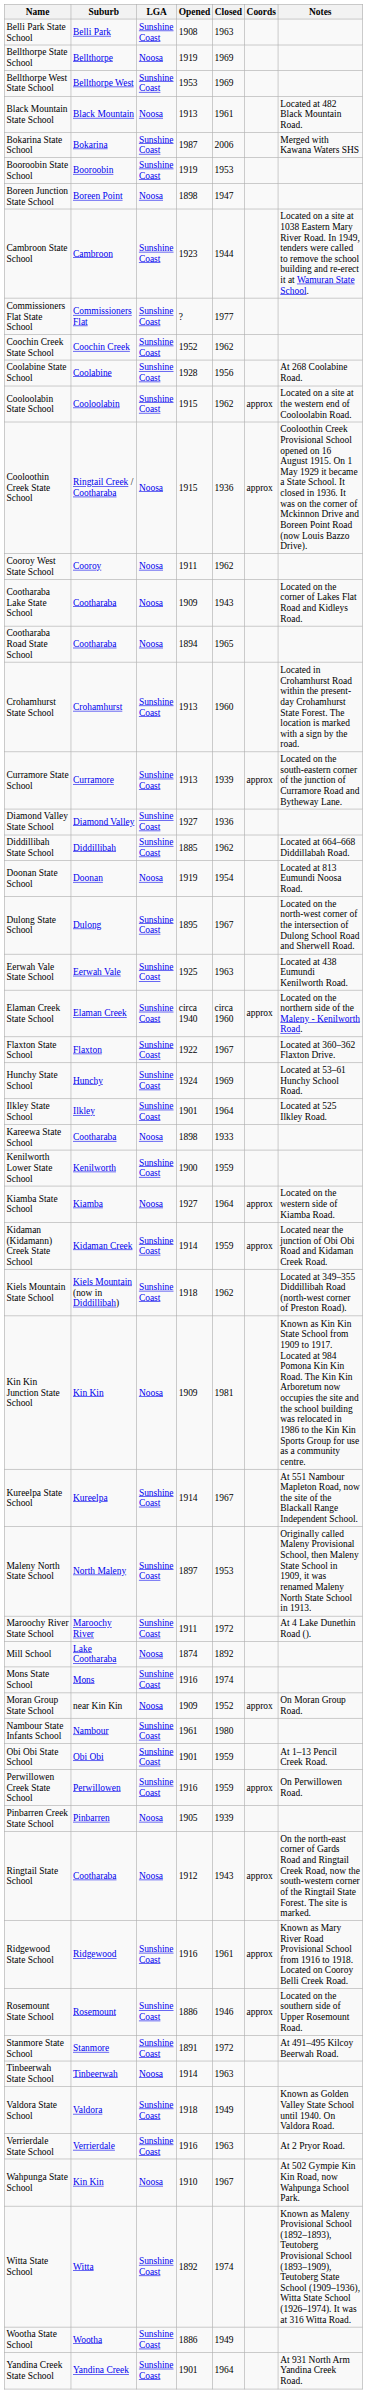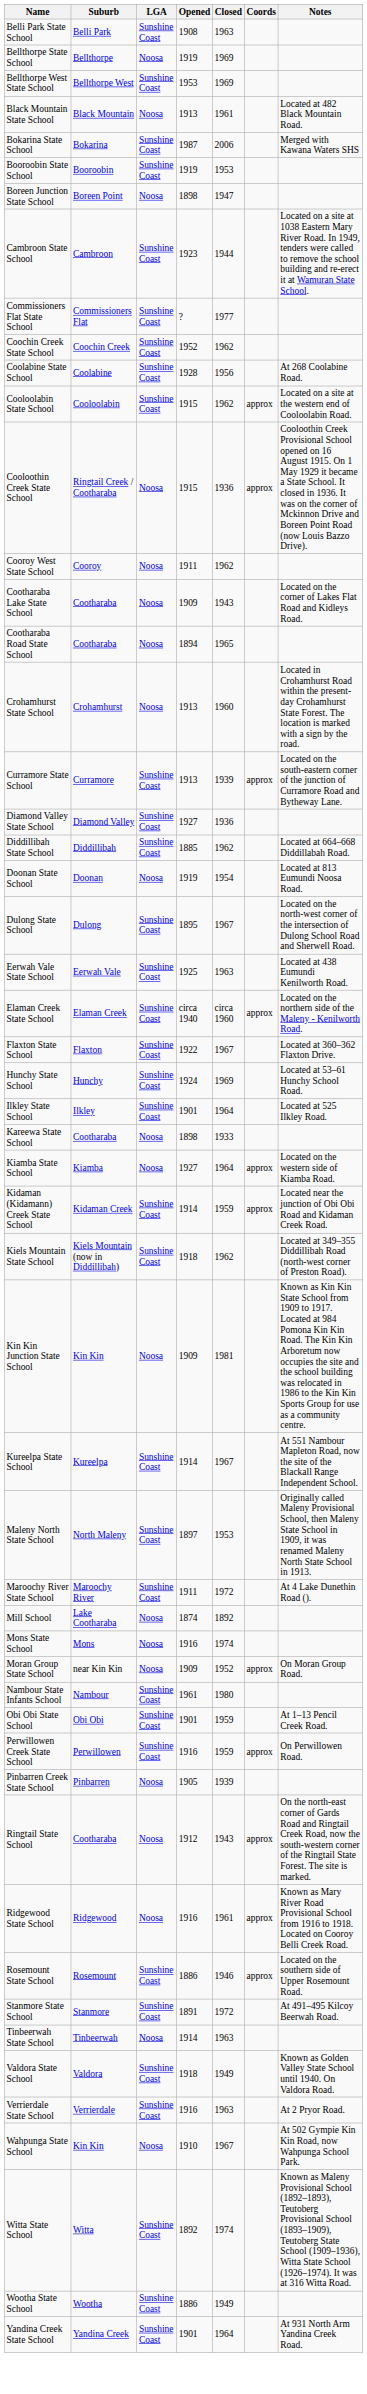 <table class="wikitable sortable">
 <tr>
 <th>Name</th>
 <th>Suburb</th>
 <th>LGA</th>
 <th>Opened</th>
 <th>Closed</th>
 <th>Coords</th>
 <th>Notes</th>
 </tr>
 <tr>
 <td>Belli Park State School</td>
 <td><a href='#'>Belli Park</a></td>
 <td><a href='#'>Sunshine Coast</a></td>
 <td>1908</td>
 <td>1963</td>
 <td></td>
 <td></td>
 </tr>
 <tr>
 <td>Bellthorpe State School</td>
 <td><a href='#'>Bellthorpe</a></td>
 <td><a href='#'>Noosa</a></td>
 <td>1919</td>
 <td>1969</td>
 <td></td>
 <td></td>
 </tr>
 <tr>
 <td>Bellthorpe West State School</td>
 <td><a href='#'>Bellthorpe West</a></td>
 <td><a href='#'>Sunshine Coast</a></td>
 <td>1953</td>
 <td>1969</td>
 <td></td>
 <td></td>
 </tr>
 <tr>
 <td>Black Mountain State School</td>
 <td><a href='#'>Black Mountain</a></td>
 <td><a href='#'>Noosa</a></td>
 <td>1913</td>
 <td>1961</td>
 <td></td>
 <td>Located at 482 Black Mountain Road.</td>
 </tr>
 <tr>
 <td>Bokarina State School</td>
 <td><a href='#'>Bokarina</a></td>
 <td><a href='#'>Sunshine Coast</a></td>
 <td>1987</td>
 <td>2006</td>
 <td></td>
 <td>Merged with Kawana Waters SHS</td>
 </tr>
 <tr>
 <td>Booroobin State School</td>
 <td><a href='#'>Booroobin</a></td>
 <td><a href='#'>Sunshine Coast</a></td>
 <td>1919</td>
 <td>1953</td>
 <td></td>
 <td></td>
 </tr>
 <tr>
 <td>Boreen Junction State School</td>
 <td><a href='#'>Boreen Point</a></td>
 <td><a href='#'>Noosa</a></td>
 <td>1898</td>
 <td>1947</td>
 <td></td>
 <td></td>
 </tr>
 <tr>
 <td>Cambroon State School</td>
 <td><a href='#'>Cambroon</a></td>
 <td><a href='#'>Sunshine Coast</a></td>
 <td>1923</td>
 <td>1944</td>
 <td></td>
 <td>Located on a  site at 1038 Eastern Mary River Road.  In 1949, tenders were called to remove the school building and re-erect it at <a href='#'>Wamuran State School</a>.</td>
 </tr>
 <tr>
 <td>Commissioners Flat State School</td>
 <td><a href='#'>Commissioners Flat</a></td>
 <td><a href='#'>Sunshine Coast</a></td>
 <td>?</td>
 <td>1977</td>
 <td></td>
 <td></td>
 </tr>
 <tr>
 <td>Coochin Creek State School</td>
 <td><a href='#'>Coochin Creek</a></td>
 <td><a href='#'>Sunshine Coast</a></td>
 <td>1952</td>
 <td>1962</td>
 <td></td>
 <td></td>
 </tr>
 <tr>
 <td>Coolabine State School</td>
 <td><a href='#'>Coolabine</a></td>
 <td><a href='#'>Sunshine Coast</a></td>
 <td>1928</td>
 <td>1956</td>
 <td></td>
 <td>At 268 Coolabine Road.</td>
 </tr>
 <tr>
 <td>Cooloolabin State School</td>
 <td><a href='#'>Cooloolabin</a></td>
 <td><a href='#'>Sunshine Coast</a></td>
 <td>1915</td>
 <td>1962</td>
 <td>approx </td>
 <td>Located on a  site at the western end of Cooloolabin Road.</td>
 </tr>
 <tr>
 <td>Cooloothin Creek State School</td>
 <td><a href='#'>Ringtail Creek</a> / <a href='#'>Cootharaba</a></td>
 <td><a href='#'>Noosa</a></td>
 <td>1915</td>
 <td>1936</td>
 <td>approx </td>
 <td>Cooloothin Creek Provisional School opened on 16 August 1915. On 1 May 1929 it became a State School. It closed in 1936. It was on the corner of Mckinnon Drive and Boreen Point Road (now Louis Bazzo Drive).</td>
 </tr>
 <tr>
 <td>Cooroy West State School</td>
 <td><a href='#'>Cooroy</a></td>
 <td><a href='#'>Noosa</a></td>
 <td>1911</td>
 <td>1962</td>
 <td></td>
 <td></td>
 </tr>
 <tr>
 <td>Cootharaba Lake State School</td>
 <td><a href='#'>Cootharaba</a></td>
 <td><a href='#'>Noosa</a></td>
 <td>1909</td>
 <td>1943</td>
 <td></td>
 <td>Located on the corner of Lakes Flat Road and Kidleys Road.</td>
 </tr>
 <tr>
 <td>Cootharaba Road State School</td>
 <td><a href='#'>Cootharaba</a></td>
 <td><a href='#'>Noosa</a></td>
 <td>1894</td>
 <td>1965</td>
 <td></td>
 <td></td>
 </tr>
 <tr>
 <td>Crohamhurst State School</td>
 <td><a href='#'>Crohamhurst</a></td>
-<td><a href='#'>Sunshine Coast</a></td>
+<td><a href='#'>Noosa</a></td>
 <td>1913</td>
 <td>1960</td>
 <td></td>
 <td>Located in Crohamhurst Road within the present-day Crohamhurst State Forest. The location is marked with a sign by the road.</td>
 </tr>
 <tr>
 <td>Curramore State School</td>
 <td><a href='#'>Curramore</a></td>
 <td><a href='#'>Sunshine Coast</a></td>
 <td>1913</td>
 <td>1939</td>
 <td>approx </td>
 <td>Located on the south-eastern corner of the junction of Curramore Road and Bytheway Lane.</td>
 </tr>
 <tr>
 <td>Diamond Valley State School</td>
 <td><a href='#'>Diamond Valley</a></td>
 <td><a href='#'>Sunshine Coast</a></td>
 <td>1927</td>
 <td>1936</td>
 <td></td>
 <td></td>
 </tr>
 <tr>
 <td>Diddillibah State School</td>
 <td><a href='#'>Diddillibah</a></td>
 <td><a href='#'>Sunshine Coast</a></td>
 <td>1885</td>
 <td>1962</td>
 <td></td>
 <td>Located at 664–668 Diddillabah Road.</td>
 </tr>
 <tr>
 <td>Doonan State School</td>
 <td><a href='#'>Doonan</a></td>
 <td><a href='#'>Noosa</a></td>
 <td>1919</td>
 <td>1954</td>
 <td></td>
 <td>Located at 813 Eumundi Noosa Road.</td>
 </tr>
 <tr>
 <td>Dulong State School</td>
 <td><a href='#'>Dulong</a></td>
 <td><a href='#'>Sunshine Coast</a></td>
 <td>1895</td>
 <td>1967</td>
 <td></td>
 <td>Located on the north-west corner of the intersection of Dulong School Road and Sherwell Road.</td>
 </tr>
 <tr>
 <td>Eerwah Vale State School</td>
 <td><a href='#'>Eerwah Vale</a></td>
 <td><a href='#'>Sunshine Coast</a></td>
 <td>1925</td>
 <td>1963</td>
 <td></td>
 <td>Located at 438 Eumundi Kenilworth Road.</td>
 </tr>
 <tr>
 <td>Elaman Creek State School</td>
 <td><a href='#'>Elaman Creek</a></td>
 <td><a href='#'>Sunshine Coast</a></td>
 <td>circa<br>1940</td>
 <td>circa 1960</td>
 <td>approx </td>
 <td>Located on the northern side of the <a href='#'>Maleny - Kenilworth Road</a>.</td>
 </tr>
 <tr>
 <td>Flaxton State School</td>
 <td><a href='#'>Flaxton</a></td>
 <td><a href='#'>Sunshine Coast</a></td>
 <td>1922</td>
 <td>1967</td>
 <td></td>
 <td>Located at 360–362 Flaxton Drive.</td>
 </tr>
 <tr>
 <td>Hunchy State School</td>
 <td><a href='#'>Hunchy</a></td>
 <td><a href='#'>Sunshine Coast</a></td>
 <td>1924</td>
 <td>1969</td>
 <td></td>
 <td>Located at 53–61 Hunchy School Road.</td>
 </tr>
 <tr>
 <td>Ilkley State School</td>
 <td><a href='#'>Ilkley</a></td>
 <td><a href='#'>Sunshine Coast</a></td>
 <td>1901</td>
 <td>1964</td>
 <td></td>
 <td>Located at 525 Ilkley Road.</td>
 </tr>
 <tr>
 <td>Kareewa State School</td>
 <td><a href='#'>Cootharaba</a></td>
 <td><a href='#'>Noosa</a></td>
 <td>1898</td>
 <td>1933</td>
 <td></td>
 <td></td>
 </tr>
 <tr>
-<td>Kenilworth Lower State School</td>
-<td><a href='#'>Kenilworth</a></td>
-<td><a href='#'>Sunshine Coast</a></td>
-<td>1900</td>
-<td>1959</td>
-<td></td>
-<td></td>
-</tr>
-<tr>
 <td>Kiamba State School</td>
 <td><a href='#'>Kiamba</a></td>
 <td><a href='#'>Noosa</a></td>
 <td>1927</td>
 <td>1964</td>
 <td>approx </td>
 <td>Located on the western side of Kiamba Road.</td>
 </tr>
 <tr>
 <td>Kidaman (Kidamann) Creek State School</td>
 <td><a href='#'>Kidaman Creek</a></td>
 <td><a href='#'>Sunshine Coast</a></td>
 <td>1914</td>
 <td>1959</td>
 <td>approx </td>
 <td>Located near the junction of Obi Obi Road and Kidaman Creek Road.</td>
 </tr>
 <tr>
 <td>Kiels Mountain State School</td>
 <td><a href='#'>Kiels Mountain</a> (now in <a href='#'>Diddillibah</a>)</td>
 <td><a href='#'>Sunshine Coast</a></td>
 <td>1918</td>
 <td>1962</td>
 <td></td>
 <td>Located at 349–355 Diddillibah Road (north-west corner of Preston Road).</td>
 </tr>
 <tr>
 <td>Kin Kin Junction State School</td>
 <td><a href='#'>Kin Kin</a></td>
 <td><a href='#'>Noosa</a></td>
 <td>1909</td>
 <td>1981</td>
 <td></td>
 <td>Known as Kin Kin State School from 1909 to 1917. Located  at 984 Pomona Kin Kin Road. The Kin Kin Arboretum now occupies the site and the school building was relocated in 1986 to the Kin Kin Sports Group for use as a community centre.</td>
 </tr>
 <tr>
 <td>Kureelpa State School</td>
 <td><a href='#'>Kureelpa</a></td>
 <td><a href='#'>Sunshine Coast</a></td>
 <td>1914</td>
 <td>1967</td>
 <td></td>
 <td>At 551 Nambour Mapleton Road, now the site of the Blackall Range Independent School.</td>
 </tr>
 <tr>
 <td>Maleny North State School</td>
 <td><a href='#'>North Maleny</a></td>
 <td><a href='#'>Sunshine Coast</a></td>
 <td>1897</td>
 <td>1953</td>
 <td></td>
 <td>Originally called Maleny Provisional School, then Maleny State School in 1909, it was renamed Maleny North State School in 1913.</td>
 </tr>
 <tr>
 <td>Maroochy River State School</td>
 <td><a href='#'>Maroochy River</a></td>
 <td><a href='#'>Sunshine Coast</a></td>
 <td>1911</td>
 <td>1972</td>
 <td></td>
 <td>At 4 Lake Dunethin Road ().</td>
 </tr>
 <tr>
 <td>Mill School</td>
 <td><a href='#'>Lake Cootharaba</a></td>
 <td><a href='#'>Noosa</a></td>
 <td>1874</td>
 <td>1892</td>
 <td></td>
 <td></td>
 </tr>
 <tr>
 <td>Mons State School</td>
 <td><a href='#'>Mons</a></td>
-<td><a href='#'>Sunshine Coast</a></td>
+<td><a href='#'>Noosa</a></td>
 <td>1916</td>
 <td>1974</td>
 <td></td>
 <td></td>
 </tr>
 <tr>
 <td>Moran Group State School</td>
 <td>near Kin Kin</td>
 <td><a href='#'>Noosa</a></td>
 <td>1909</td>
 <td>1952</td>
 <td>approx </td>
 <td>On Moran Group Road.</td>
 </tr>
 <tr>
 <td>Nambour State Infants School</td>
 <td><a href='#'>Nambour</a></td>
 <td><a href='#'>Sunshine Coast</a></td>
 <td>1961</td>
 <td>1980</td>
 <td></td>
 <td></td>
 </tr>
 <tr>
 <td>Obi Obi State School</td>
 <td><a href='#'>Obi Obi</a></td>
 <td><a href='#'>Sunshine Coast</a></td>
 <td>1901</td>
 <td>1959</td>
 <td></td>
 <td>At 1–13 Pencil Creek Road.</td>
 </tr>
 <tr>
 <td>Perwillowen Creek State School</td>
 <td><a href='#'>Perwillowen</a></td>
 <td><a href='#'>Sunshine Coast</a></td>
 <td>1916</td>
 <td>1959</td>
 <td>approx </td>
 <td>On Perwillowen Road.</td>
 </tr>
 <tr>
 <td>Pinbarren Creek State School</td>
 <td><a href='#'>Pinbarren</a></td>
 <td><a href='#'>Noosa</a></td>
 <td>1905</td>
 <td>1939</td>
 <td></td>
 <td></td>
 </tr>
 <tr>
 <td>Ringtail State School</td>
 <td><a href='#'>Cootharaba</a></td>
 <td><a href='#'>Noosa</a></td>
 <td>1912</td>
 <td>1943</td>
 <td>approx </td>
 <td>On the north-east corner of Gards Road and Ringtail Creek Road, now the south-western corner of the Ringtail State Forest. The site is marked.</td>
 </tr>
 <tr>
 <td>Ridgewood State School</td>
 <td><a href='#'>Ridgewood</a></td>
-<td><a href='#'>Sunshine Coast</a></td>
+<td><a href='#'>Noosa</a></td>
 <td>1916</td>
 <td>1961</td>
 <td>approx </td>
 <td>Known as Mary River Road Provisional School from 1916 to 1918. Located on Cooroy Belli Creek Road.</td>
 </tr>
 <tr>
 <td>Rosemount State School</td>
 <td><a href='#'>Rosemount</a></td>
 <td><a href='#'>Sunshine Coast</a></td>
 <td>1886</td>
 <td>1946</td>
 <td>approx </td>
 <td>Located on the southern side of Upper Rosemount Road.</td>
 </tr>
 <tr>
 <td>Stanmore State School</td>
 <td><a href='#'>Stanmore</a></td>
 <td><a href='#'>Sunshine Coast</a></td>
 <td>1891</td>
 <td>1972</td>
 <td></td>
 <td>At 491–495 Kilcoy Beerwah Road.</td>
 </tr>
 <tr>
 <td>Tinbeerwah State School</td>
 <td><a href='#'>Tinbeerwah</a></td>
 <td><a href='#'>Noosa</a></td>
 <td>1914</td>
 <td>1963</td>
 <td></td>
 <td></td>
 </tr>
 <tr>
 <td>Valdora State School</td>
 <td><a href='#'>Valdora</a></td>
 <td><a href='#'>Sunshine Coast</a></td>
 <td>1918</td>
 <td>1949</td>
 <td></td>
 <td>Known as Golden Valley State School until 1940. On Valdora Road.</td>
 </tr>
 <tr>
 <td>Verrierdale State School</td>
 <td><a href='#'>Verrierdale</a></td>
 <td><a href='#'>Sunshine Coast</a></td>
 <td>1916</td>
 <td>1963</td>
 <td></td>
 <td>At 2 Pryor Road.</td>
 </tr>
 <tr>
 <td>Wahpunga State School</td>
 <td><a href='#'>Kin Kin</a></td>
 <td><a href='#'>Noosa</a></td>
 <td>1910</td>
 <td>1967</td>
 <td></td>
 <td>At 502 Gympie Kin Kin Road, now Wahpunga School Park.</td>
 </tr>
 <tr>
 <td>Witta State School</td>
 <td><a href='#'>Witta</a></td>
 <td><a href='#'>Sunshine Coast</a></td>
 <td>1892</td>
 <td>1974</td>
 <td></td>
 <td>Known as Maleny Provisional School (1892–1893), Teutoberg Provisional School (1893–1909), Teutoberg State School (1909–1936), Witta State School (1926–1974). It was at 316 Witta Road.</td>
 </tr>
 <tr>
 <td>Wootha State School</td>
 <td><a href='#'>Wootha</a></td>
 <td><a href='#'>Sunshine Coast</a></td>
 <td>1886</td>
 <td>1949</td>
 <td></td>
 <td></td>
 </tr>
 <tr>
 <td>Yandina Creek State School</td>
 <td><a href='#'>Yandina Creek</a></td>
 <td><a href='#'>Sunshine Coast</a></td>
 <td>1901</td>
 <td>1964</td>
 <td></td>
 <td>At 931 North Arm Yandina Creek Road.</td>
 </tr>
 </table>
